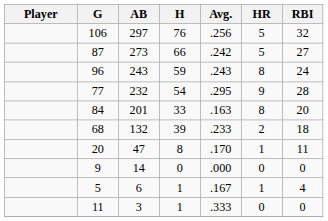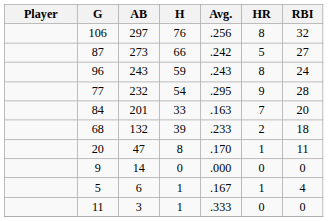 <table class="wikitable sortable">
 <tr>
 <th bgcolor="#DDDDFF" width="16%">Player</th>
 <th bgcolor="#DDDDFF" width="9%">G</th>
 <th bgcolor="#DDDDFF" width="9%">AB</th>
 <th bgcolor="#DDDDFF" width="9%">H</th>
 <th bgcolor="#DDDDFF" width="9%">Avg.</th>
 <th bgcolor="#DDDDFF" width="9%">HR</th>
 <th bgcolor="#DDDDFF" width="9%">RBI</th>
 </tr>
 <tr align="center">
 <td></td>
 <td>106</td>
 <td>297</td>
 <td>76</td>
 <td>.256</td>
-<td>5</td>
+<td>8</td>
 <td>32</td>
 </tr>
 <tr align="center">
 <td></td>
 <td>87</td>
 <td>273</td>
 <td>66</td>
 <td>.242</td>
 <td>5</td>
 <td>27</td>
 </tr>
 <tr align=center>
 <td></td>
 <td>96</td>
 <td>243</td>
 <td>59</td>
 <td>.243</td>
 <td>8</td>
 <td>24</td>
 </tr>
 <tr align="center">
 <td></td>
 <td>77</td>
 <td>232</td>
 <td>54</td>
 <td>.295</td>
 <td>9</td>
 <td>28</td>
 </tr>
 <tr align="center">
 <td></td>
 <td>84</td>
 <td>201</td>
 <td>33</td>
 <td>.163</td>
-<td>8</td>
+<td>7</td>
 <td>20</td>
 </tr>
 <tr align="center">
 <td></td>
 <td>68</td>
 <td>132</td>
 <td>39</td>
 <td>.233</td>
 <td>2</td>
 <td>18</td>
 </tr>
 <tr align="center">
 <td></td>
 <td>20</td>
 <td>47</td>
 <td>8</td>
 <td>.170</td>
 <td>1</td>
 <td>11</td>
 </tr>
 <tr align="center">
 <td></td>
 <td>9</td>
 <td>14</td>
 <td>0</td>
 <td>.000</td>
 <td>0</td>
 <td>0</td>
 </tr>
 <tr align=center>
 <td></td>
 <td>5</td>
 <td>6</td>
 <td>1</td>
 <td>.167</td>
 <td>1</td>
 <td>4</td>
 </tr>
 <tr align=center>
 <td></td>
 <td>11</td>
 <td>3</td>
 <td>1</td>
 <td>.333</td>
 <td>0</td>
 <td>0</td>
 </tr>
 <tr align="center">
 </tr>
 </table>
